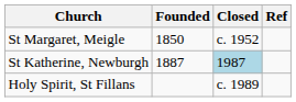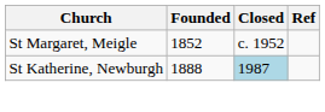 <table class="wikitable">
 <tr>
 <th>Church</th>
 <th>Founded</th>
 <th>Closed</th>
 <th>Ref</th>
 </tr>
 <tr>
 <td>St Margaret, Meigle</td>
-<td>1850</td>
+<td>1852</td>
 <td>c. 1952</td>
 <td></td>
 </tr>
 <tr>
 <td>St Katherine, Newburgh</td>
-<td>1887</td>
+<td>1888</td>
 <td style="background: lightblue;">1987</td>
 <td></td>
 </tr>
-<tr>
-<td>Holy Spirit, St Fillans</td>
-<td></td>
-<td>c. 1989</td>
-<td></td>
-</tr>
 </table>
